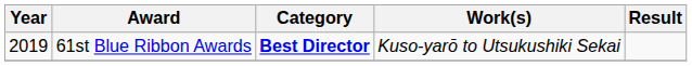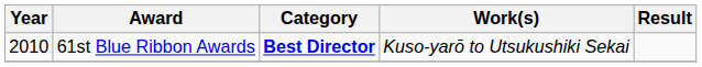 <table class="wikitable sortable">
 <tr>
 <th>Year</th>
 <th>Award</th>
 <th>Category</th>
 <th>Work(s)</th>
 <th>Result</th>
 </tr>
 <tr>
-<td rowspan=1>2019</td>
+<td rowspan=1>2010</td>
 <td>61st <a href='#'>Blue Ribbon Awards</a></td>
 <td><strong><a href='#'>Best Director</a></strong></td>
 <td><em>Kuso-yarō to Utsukushiki Sekai</em></td>
 <td></td>
 </tr>
 <tr>
 </tr>
 </table>
